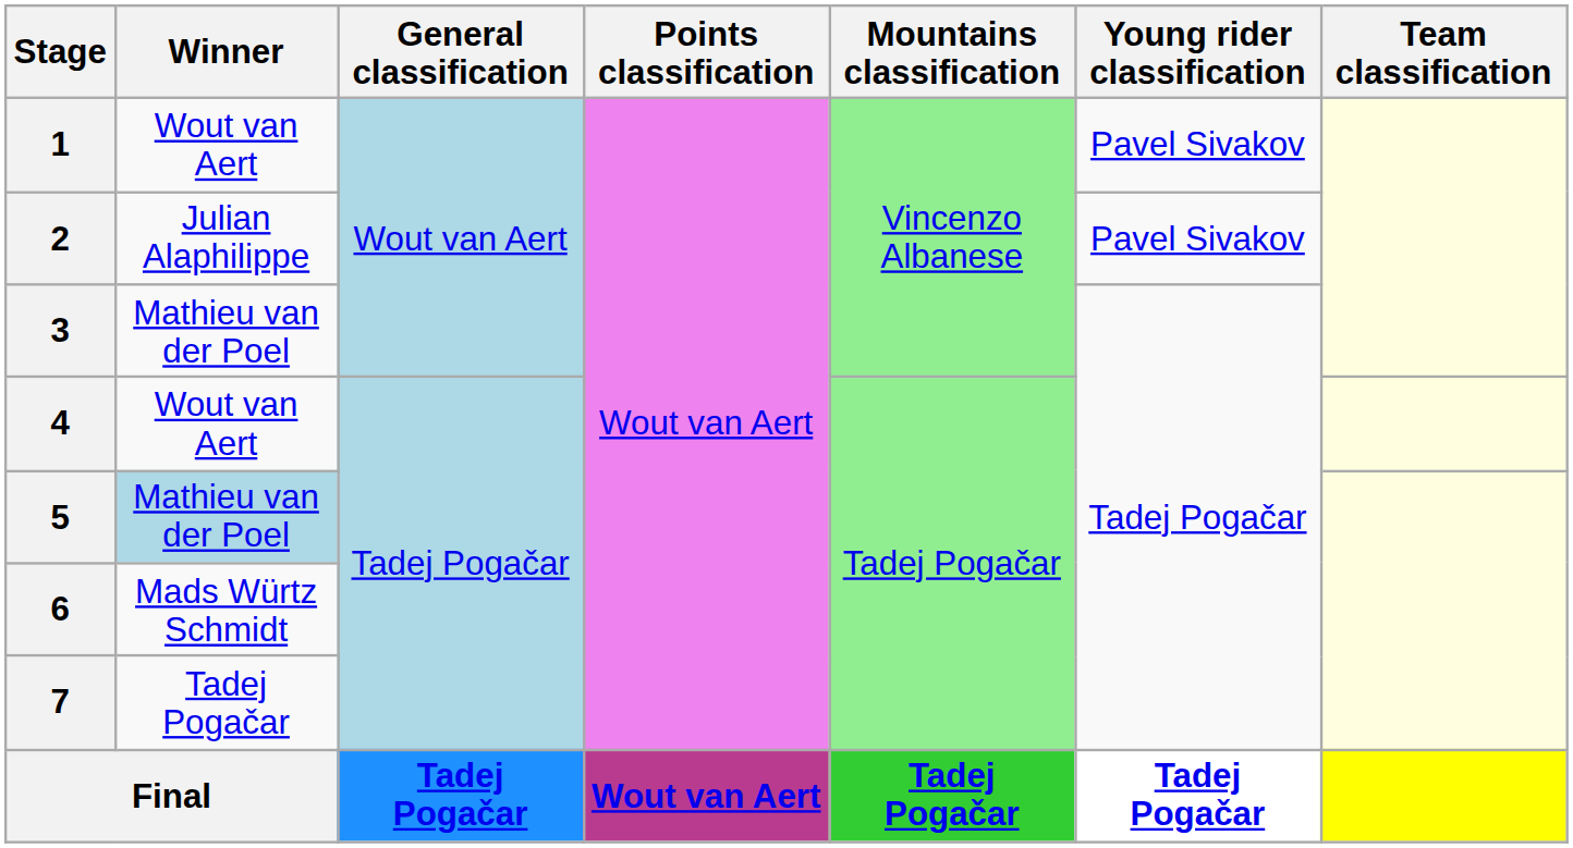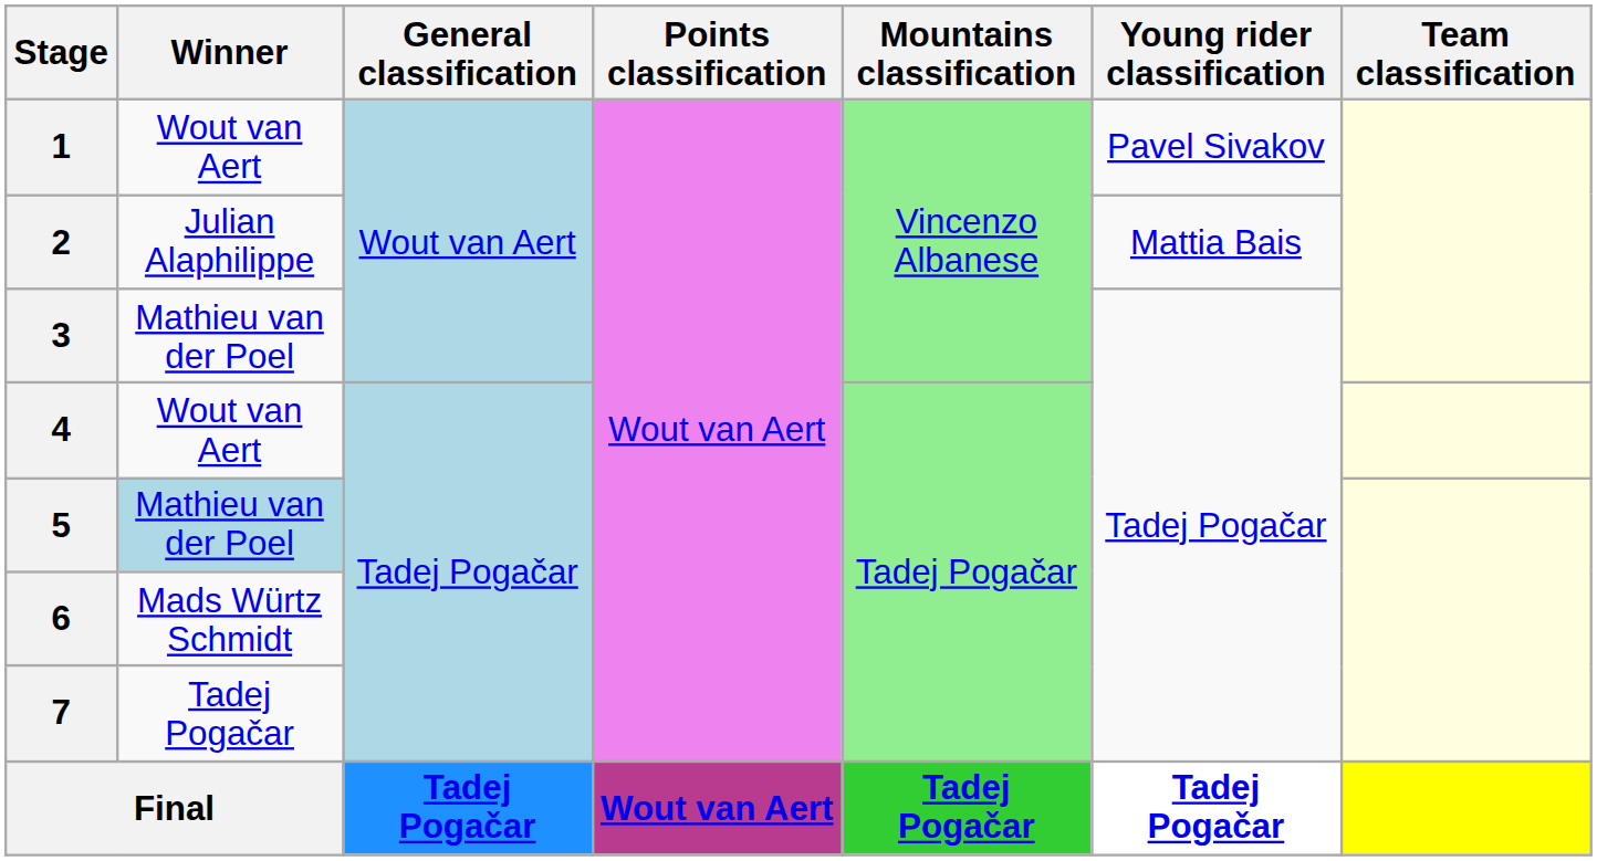 <table class="wikitable" style="text-align: center; font-size:smaller;">
 <tr>
 <th width="1%">Stage</th>
 <th width="16.5%">Winner</th>
 <th width="16.5%">General classification<br></th>
 <th width="16.5%">Points classification<br></th>
 <th width="16.5%">Mountains classification<br></th>
 <th width="16.5%">Young rider classification<br></th>
 <th width="16.5%">Team classification</th>
 </tr>
 <tr>
 <th>1</th>
 <td><a href='#'>Wout van Aert</a></td>
 <td style="background:#ADD8E6;" rowspan="3"><a href='#'>Wout van Aert</a></td>
 <td style="background:violet;" rowspan="7"><a href='#'>Wout van Aert</a></td>
 <td style="background:lightgreen;" rowspan="3"><a href='#'>Vincenzo Albanese</a></td>
 <td style="background:offwhite;"><a href='#'>Pavel Sivakov</a></td>
 <td style="background:lightyellow;" rowspan="3"></td>
 </tr>
 <tr>
 <th>2</th>
 <td><a href='#'>Julian Alaphilippe</a></td>
-<td style="background:offwhite;"><a href='#'>Pavel Sivakov</a></td>
+<td style="background:offwhite;"><a href='#'>Mattia Bais</a></td>
 </tr>
 <tr>
 <th>3</th>
 <td><a href='#'>Mathieu van der Poel</a></td>
 <td style="background:offwhite;" rowspan="5"><a href='#'>Tadej Pogačar</a></td>
 </tr>
 <tr>
 <th>4</th>
 <td><a href='#'>Wout van Aert</a></td>
 <td style="background:#ADD8E6;" rowspan="4"><a href='#'>Tadej Pogačar</a></td>
 <td style="background:lightgreen;" rowspan="4"><a href='#'>Tadej Pogačar</a></td>
 <td style="background:lightyellow;"></td>
 </tr>
 <tr>
 <th>5</th>
 <td style="background: lightblue;"><a href='#'>Mathieu van der Poel</a></td>
 <td style="background:lightyellow;" rowspan="3"></td>
 </tr>
 <tr>
 <th>6</th>
 <td><a href='#'>Mads Würtz Schmidt</a></td>
 </tr>
 <tr>
 <th>7</th>
 <td><a href='#'>Tadej Pogačar</a></td>
 </tr>
 <tr>
 <th colspan="2">Final</th>
 <th style="background:dodgerblue;"><a href='#'>Tadej Pogačar</a></th>
 <th style="background:#B93B8F;"><a href='#'>Wout van Aert</a></th>
 <th style="background:limegreen;"><a href='#'>Tadej Pogačar</a></th>
 <th style="background:white;"><a href='#'>Tadej Pogačar</a></th>
 <th style="background:yellow;"></th>
 </tr>
 </table>
